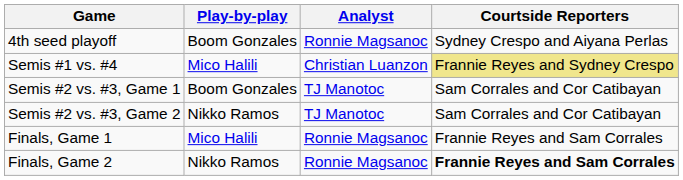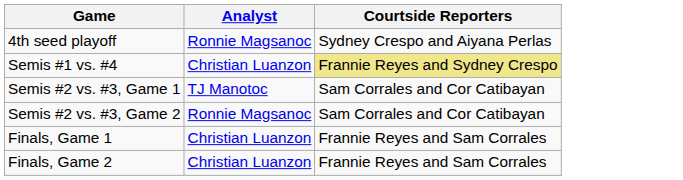 <table class=wikitable>
 <tr>
 <th>Game</th>
-<th><a href='#'>Play-by-play</a></th>
 <th><a href='#'>Analyst</a></th>
 <th>Courtside Reporters</th>
 </tr>
 <tr>
 <td>4th seed playoff</td>
-<td>Boom Gonzales</td>
 <td><a href='#'>Ronnie Magsanoc</a></td>
 <td>Sydney Crespo and Aiyana Perlas</td>
 </tr>
 <tr>
 <td>Semis #1 vs. #4</td>
-<td><a href='#'>Mico Halili</a></td>
 <td><a href='#'>Christian Luanzon</a></td>
 <td style="background: khaki;">Frannie Reyes and Sydney Crespo</td>
 </tr>
 <tr>
 <td>Semis #2 vs. #3, Game 1</td>
-<td>Boom Gonzales</td>
 <td><a href='#'>TJ Manotoc</a></td>
 <td>Sam Corrales and Cor Catibayan</td>
 </tr>
 <tr>
 <td>Semis #2 vs. #3, Game 2</td>
-<td>Nikko Ramos</td>
-<td><a href='#'>TJ Manotoc</a></td>
+<td><a href='#'>Ronnie Magsanoc</a></td>
 <td>Sam Corrales and Cor Catibayan</td>
 </tr>
 <tr>
 <td>Finals, Game 1</td>
-<td><a href='#'>Mico Halili</a></td>
-<td><a href='#'>Ronnie Magsanoc</a></td>
+<td><a href='#'>Christian Luanzon</a></td>
 <td>Frannie Reyes and Sam Corrales</td>
 </tr>
 <tr>
 <td>Finals, Game 2</td>
-<td>Nikko Ramos</td>
-<td><a href='#'>Ronnie Magsanoc</a></td>
-<td><strong>Frannie Reyes and Sam Corrales</strong></td>
+<td><a href='#'>Christian Luanzon</a></td>
+<td>Frannie Reyes and Sam Corrales</td>
 </tr>
 </table>
